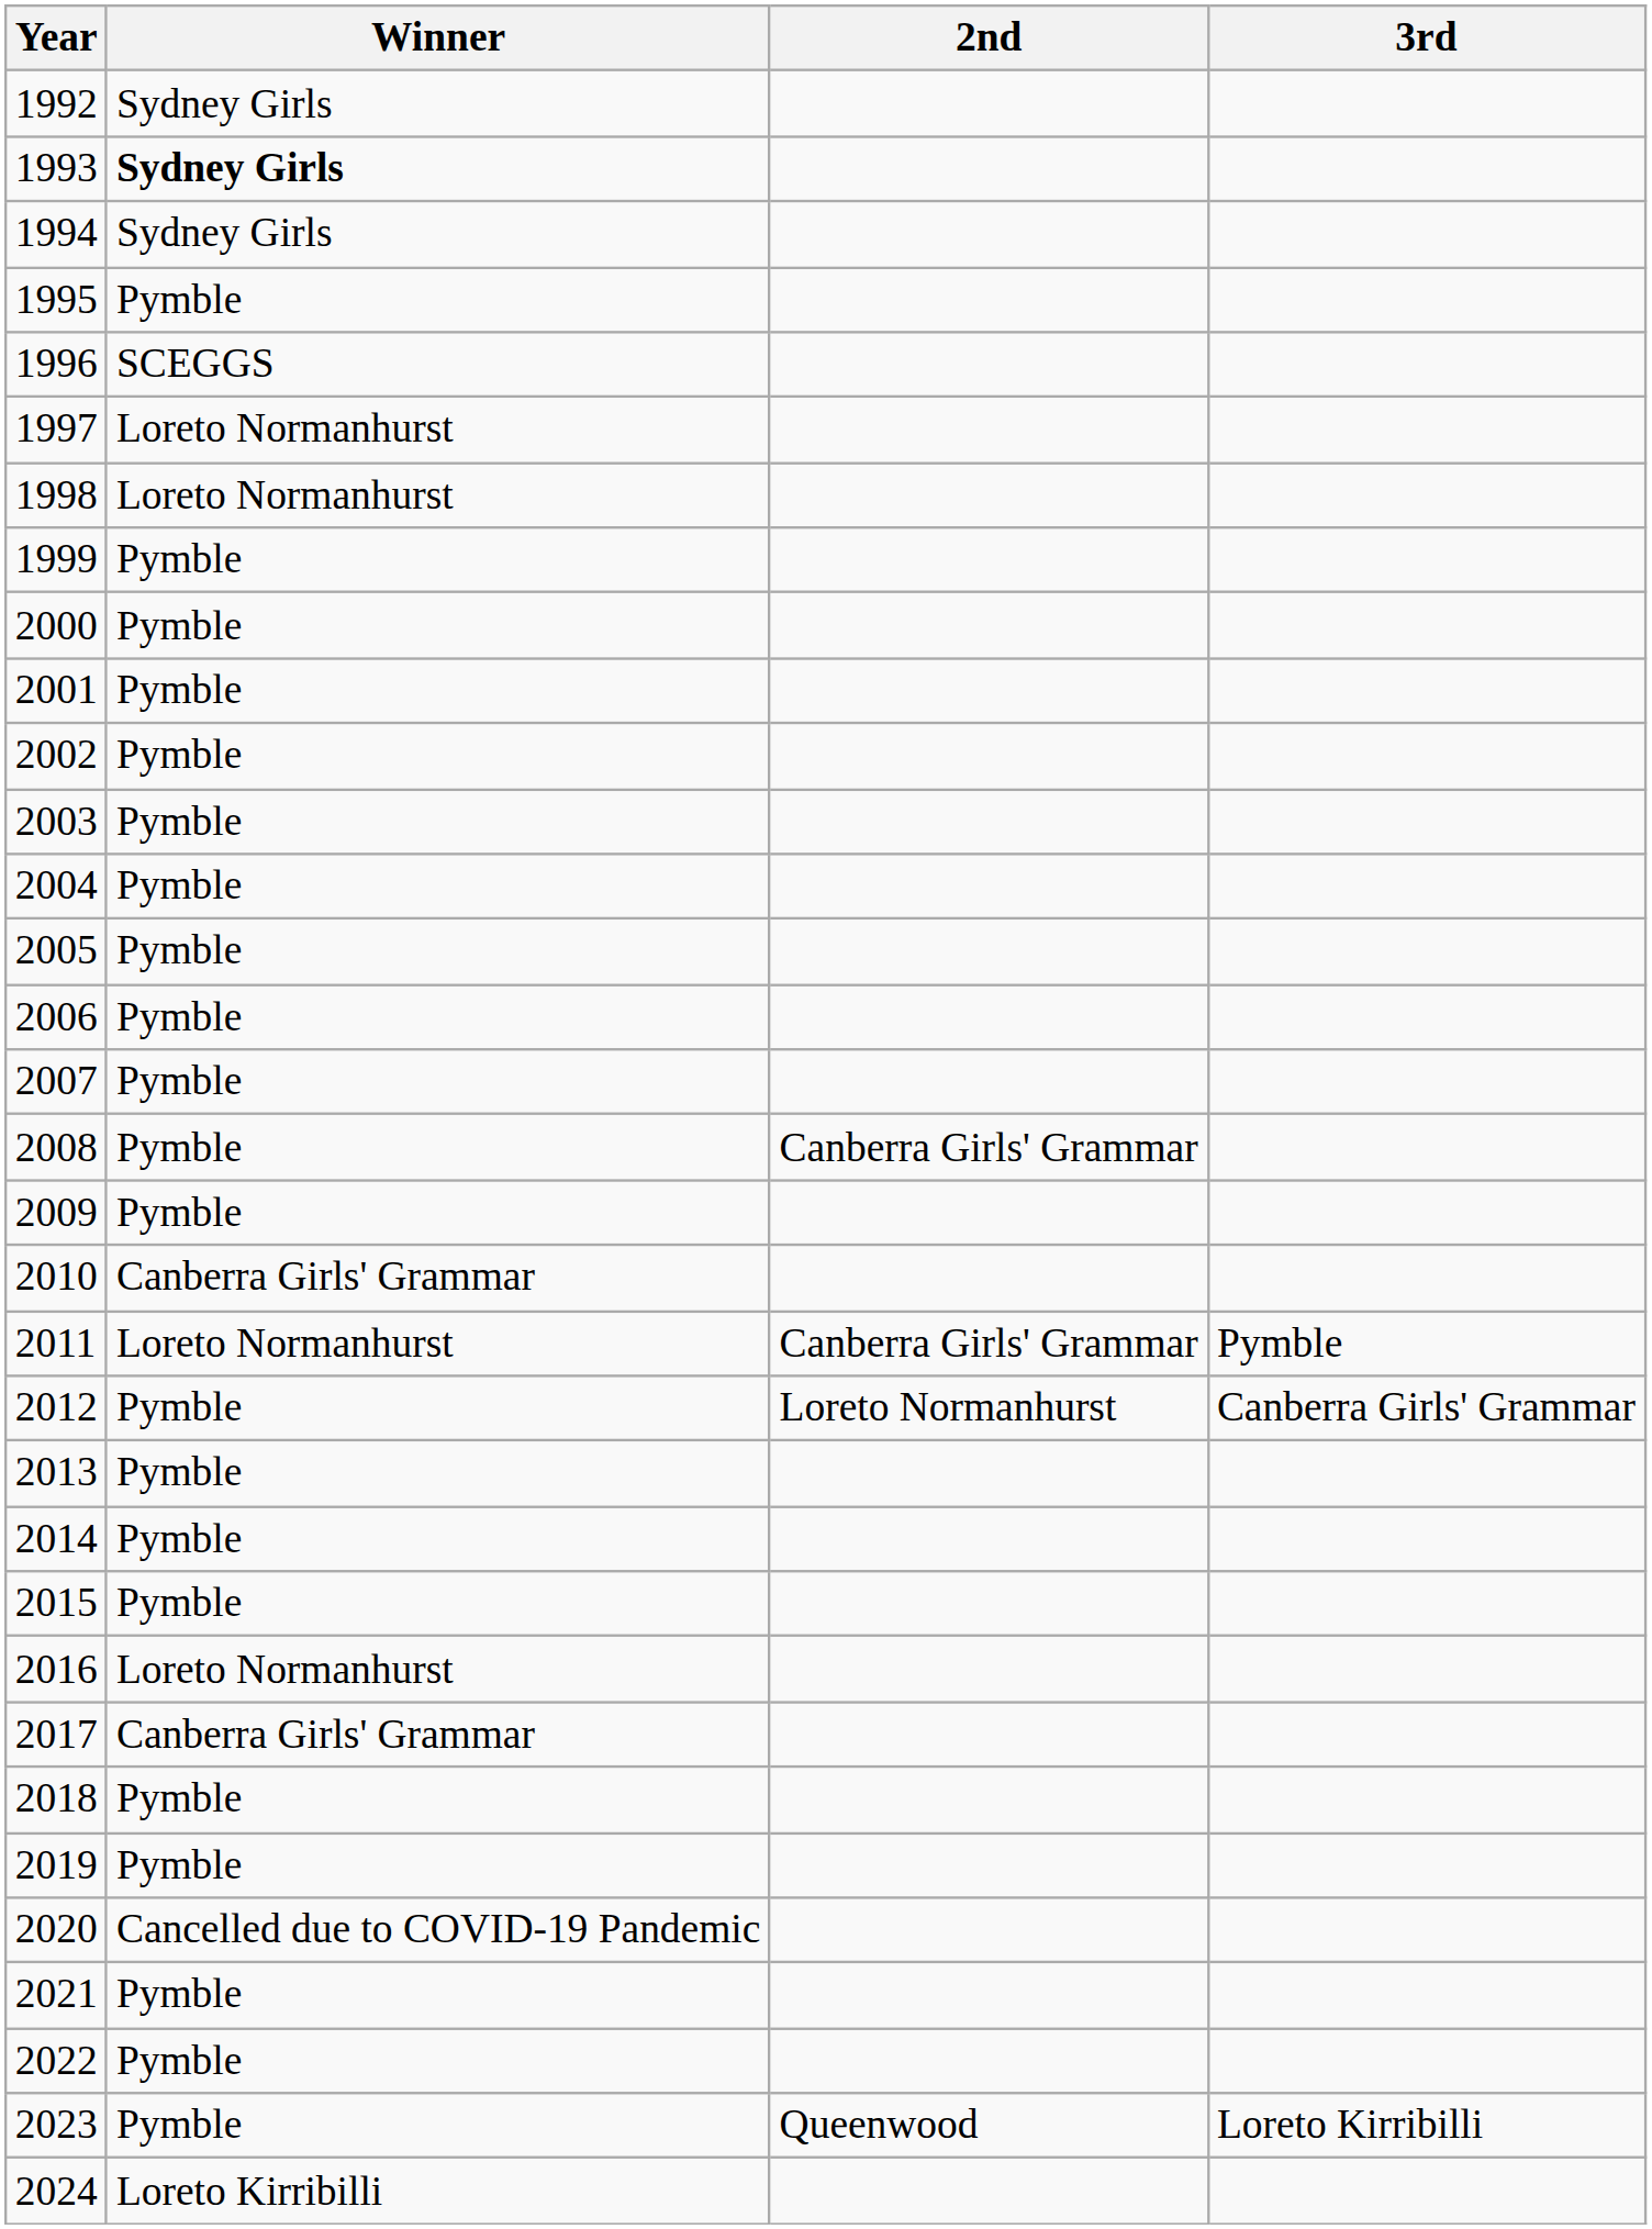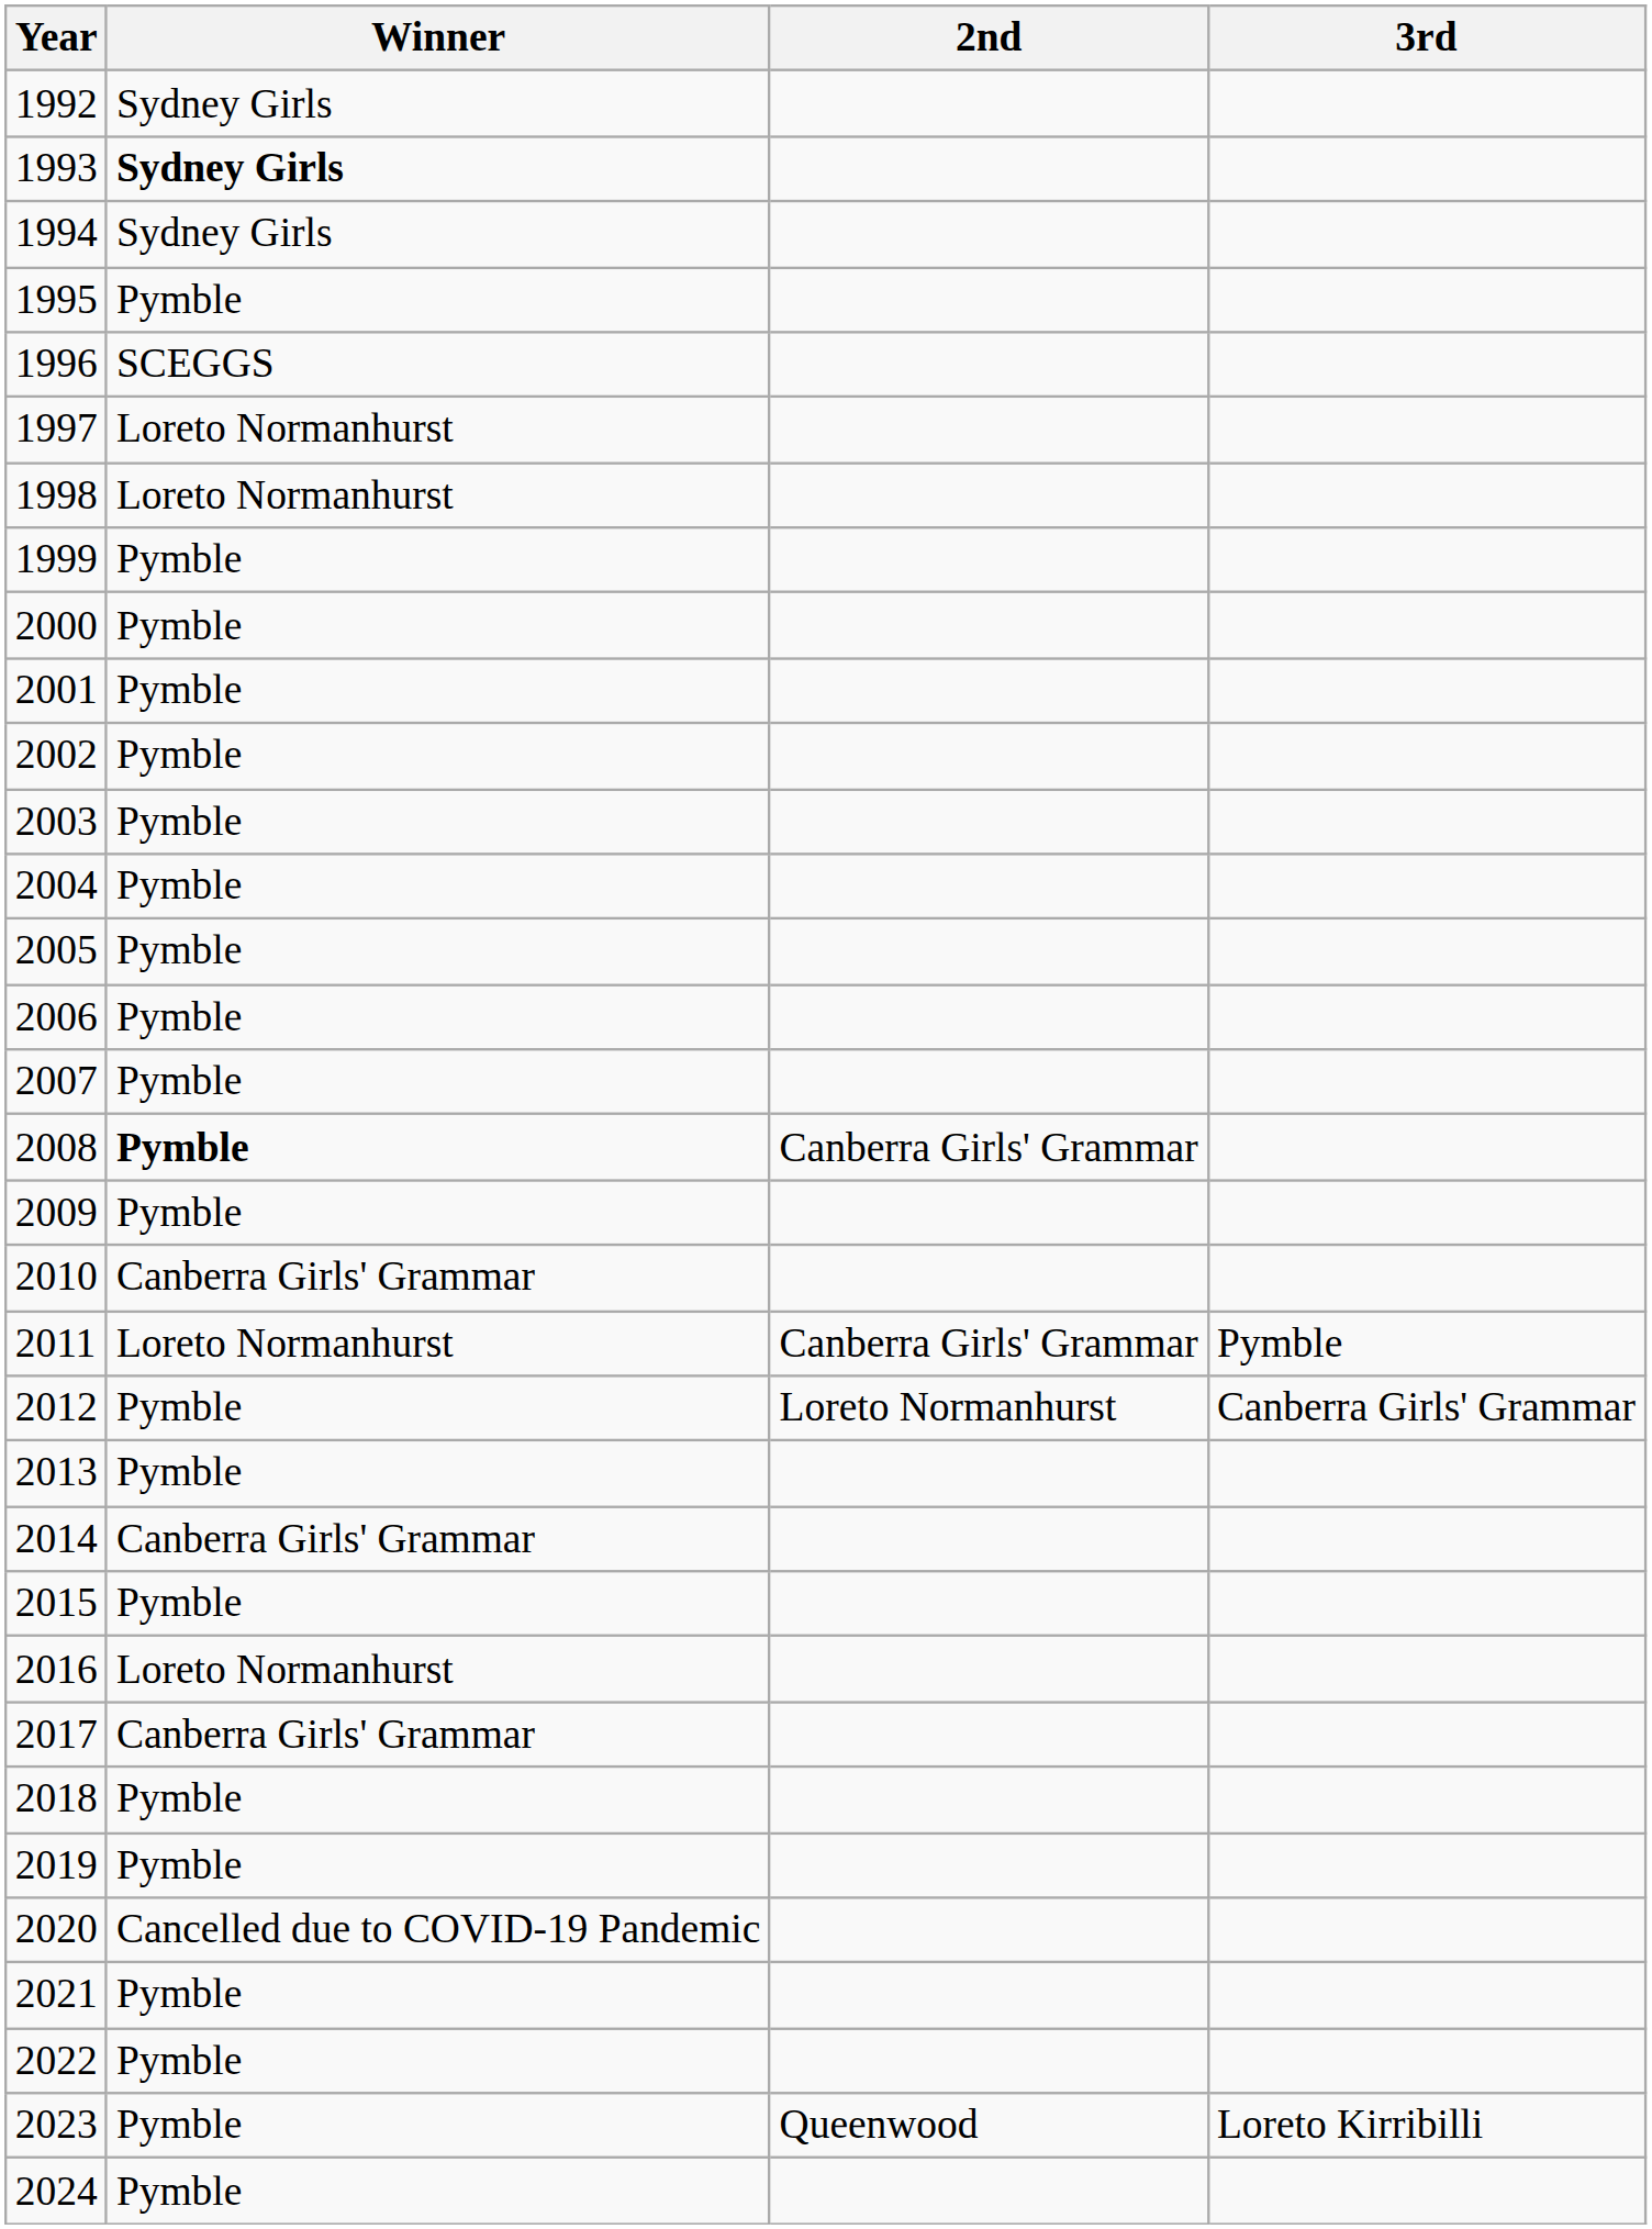 <table class="wikitable">
 <tr>
 <th>Year</th>
 <th>Winner</th>
 <th>2nd</th>
 <th>3rd</th>
 </tr>
 <tr>
 <td>1992</td>
 <td>Sydney Girls</td>
 <td></td>
 <td></td>
 </tr>
 <tr>
 <td>1993</td>
 <td><strong>Sydney Girls</strong></td>
 <td></td>
 <td></td>
 </tr>
 <tr>
 <td>1994</td>
 <td>Sydney Girls</td>
 <td></td>
 <td></td>
 </tr>
 <tr>
 <td>1995</td>
 <td>Pymble</td>
 <td></td>
 <td></td>
 </tr>
 <tr>
 <td>1996</td>
 <td>SCEGGS</td>
 <td></td>
 <td></td>
 </tr>
 <tr>
 <td>1997</td>
 <td>Loreto Normanhurst</td>
 <td></td>
 <td></td>
 </tr>
 <tr>
 <td>1998</td>
 <td>Loreto Normanhurst</td>
 <td></td>
 <td></td>
 </tr>
 <tr>
 <td>1999</td>
 <td>Pymble</td>
 <td></td>
 <td></td>
 </tr>
 <tr>
 <td>2000</td>
 <td>Pymble</td>
 <td></td>
 <td></td>
 </tr>
 <tr>
 <td>2001</td>
 <td>Pymble</td>
 <td></td>
 <td></td>
 </tr>
 <tr>
 <td>2002</td>
 <td>Pymble</td>
 <td></td>
 <td></td>
 </tr>
 <tr>
 <td>2003</td>
 <td>Pymble</td>
 <td></td>
 <td></td>
 </tr>
 <tr>
 <td>2004</td>
 <td>Pymble</td>
 <td></td>
 <td></td>
 </tr>
 <tr>
 <td>2005</td>
 <td>Pymble</td>
 <td></td>
 <td></td>
 </tr>
 <tr>
 <td>2006</td>
 <td>Pymble</td>
 <td></td>
 <td></td>
 </tr>
 <tr>
 <td>2007</td>
 <td>Pymble</td>
 <td></td>
 <td></td>
 </tr>
 <tr>
 <td>2008</td>
-<td>Pymble</td>
+<td><strong>Pymble</strong></td>
 <td>Canberra Girls' Grammar</td>
 <td></td>
 </tr>
 <tr>
 <td>2009</td>
 <td>Pymble</td>
 <td></td>
 <td></td>
 </tr>
 <tr>
 <td>2010</td>
 <td>Canberra Girls' Grammar</td>
 <td></td>
 <td></td>
 </tr>
 <tr>
 <td>2011</td>
 <td>Loreto Normanhurst</td>
 <td>Canberra Girls' Grammar</td>
 <td>Pymble</td>
 </tr>
 <tr>
 <td>2012</td>
 <td>Pymble</td>
 <td>Loreto Normanhurst</td>
 <td>Canberra Girls' Grammar</td>
 </tr>
 <tr>
 <td>2013</td>
 <td>Pymble</td>
 <td></td>
 <td></td>
 </tr>
 <tr>
 <td>2014</td>
-<td>Pymble</td>
+<td>Canberra Girls' Grammar</td>
 <td></td>
 <td></td>
 </tr>
 <tr>
 <td>2015</td>
 <td>Pymble</td>
 <td></td>
 <td></td>
 </tr>
 <tr>
 <td>2016</td>
 <td>Loreto Normanhurst</td>
 <td></td>
 <td></td>
 </tr>
 <tr>
 <td>2017</td>
 <td>Canberra Girls' Grammar</td>
 <td></td>
 <td></td>
 </tr>
 <tr>
 <td>2018</td>
 <td>Pymble</td>
 <td></td>
 <td></td>
 </tr>
 <tr>
 <td>2019</td>
 <td>Pymble</td>
 <td></td>
 <td></td>
 </tr>
 <tr>
 <td>2020</td>
 <td>Cancelled due to COVID-19 Pandemic</td>
 <td></td>
 <td></td>
 </tr>
 <tr>
 <td>2021</td>
 <td>Pymble</td>
 <td></td>
 <td></td>
 </tr>
 <tr>
 <td>2022</td>
 <td>Pymble</td>
 <td></td>
 <td></td>
 </tr>
 <tr>
 <td>2023</td>
 <td>Pymble</td>
 <td>Queenwood</td>
 <td>Loreto Kirribilli</td>
 </tr>
 <tr>
 <td>2024</td>
-<td>Loreto Kirribilli</td>
+<td>Pymble</td>
 <td></td>
 <td></td>
 </tr>
 </table>
